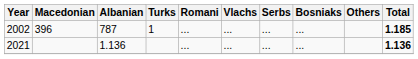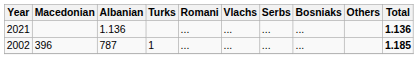 <table class="wikitable">
 <tr>
 <th>Year</th>
 <th>Macedonian</th>
 <th>Albanian</th>
 <th>Turks</th>
 <th>Romani</th>
 <th>Vlachs</th>
 <th>Serbs</th>
 <th>Bosniaks</th>
 <th><abbr>Others</abbr></th>
 <th>Total</th>
 </tr>
 <tr>
+<td>2021</td>
+<td></td>
+<td>1.136</td>
+<td></td>
+<td>...</td>
+<td>...</td>
+<td>...</td>
+<td>...</td>
+<td></td>
+<td><strong>1.136</strong></td>
+</tr>
+<tr>
 <td>2002</td>
 <td>396</td>
 <td>787</td>
 <td>1</td>
 <td>...</td>
 <td>...</td>
 <td>...</td>
 <td>...</td>
 <td></td>
 <td><strong>1.185</strong></td>
 </tr>
 <tr>
-<td>2021</td>
-<td></td>
-<td>1.136</td>
-<td></td>
-<td>...</td>
-<td>...</td>
-<td>...</td>
-<td>...</td>
-<td></td>
-<td><strong>1.136</strong></td>
-</tr>
-<tr>
 </tr>
 </table>
